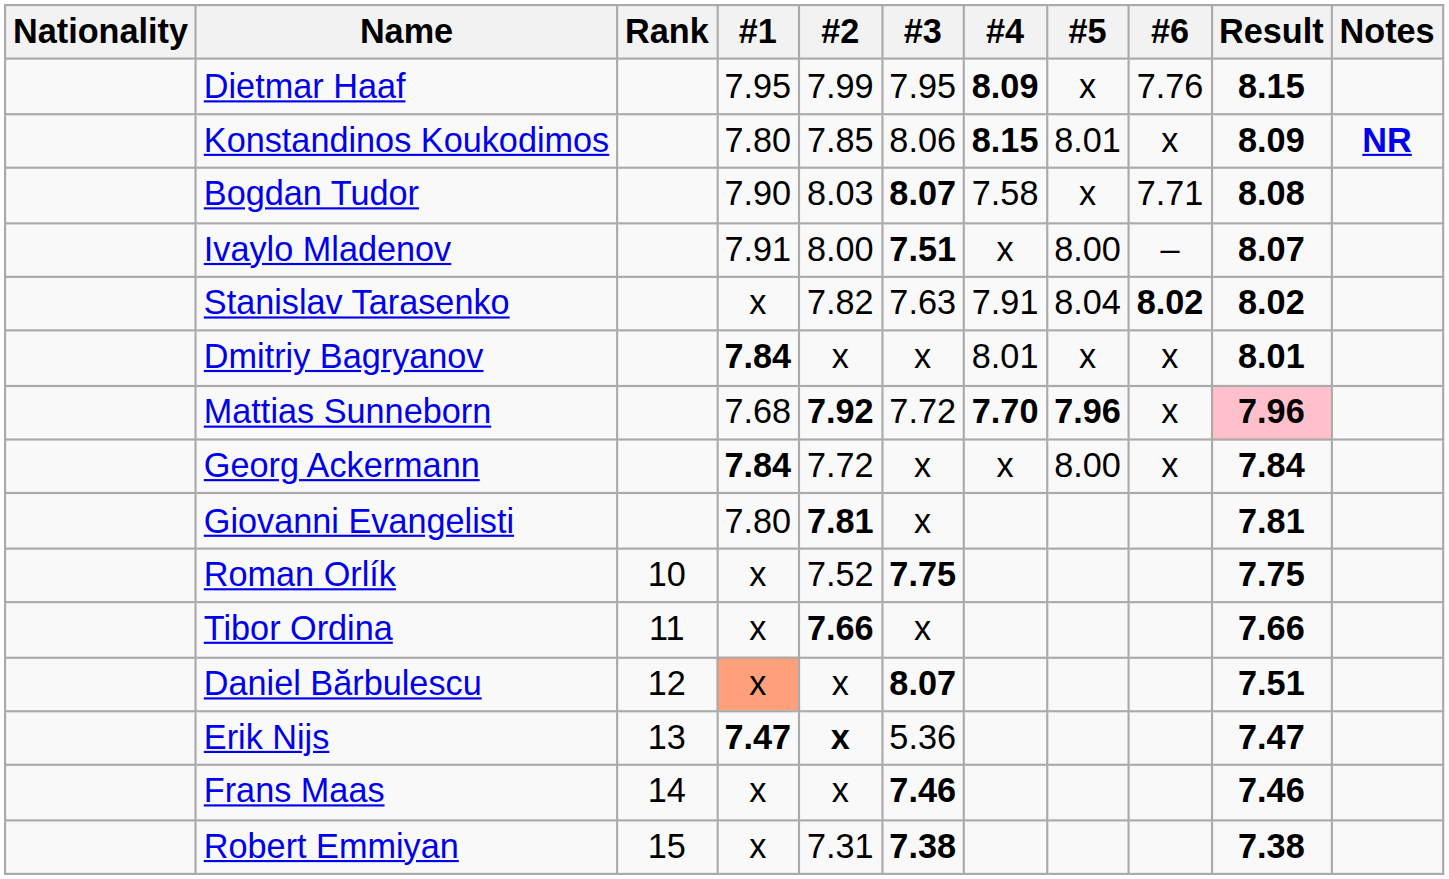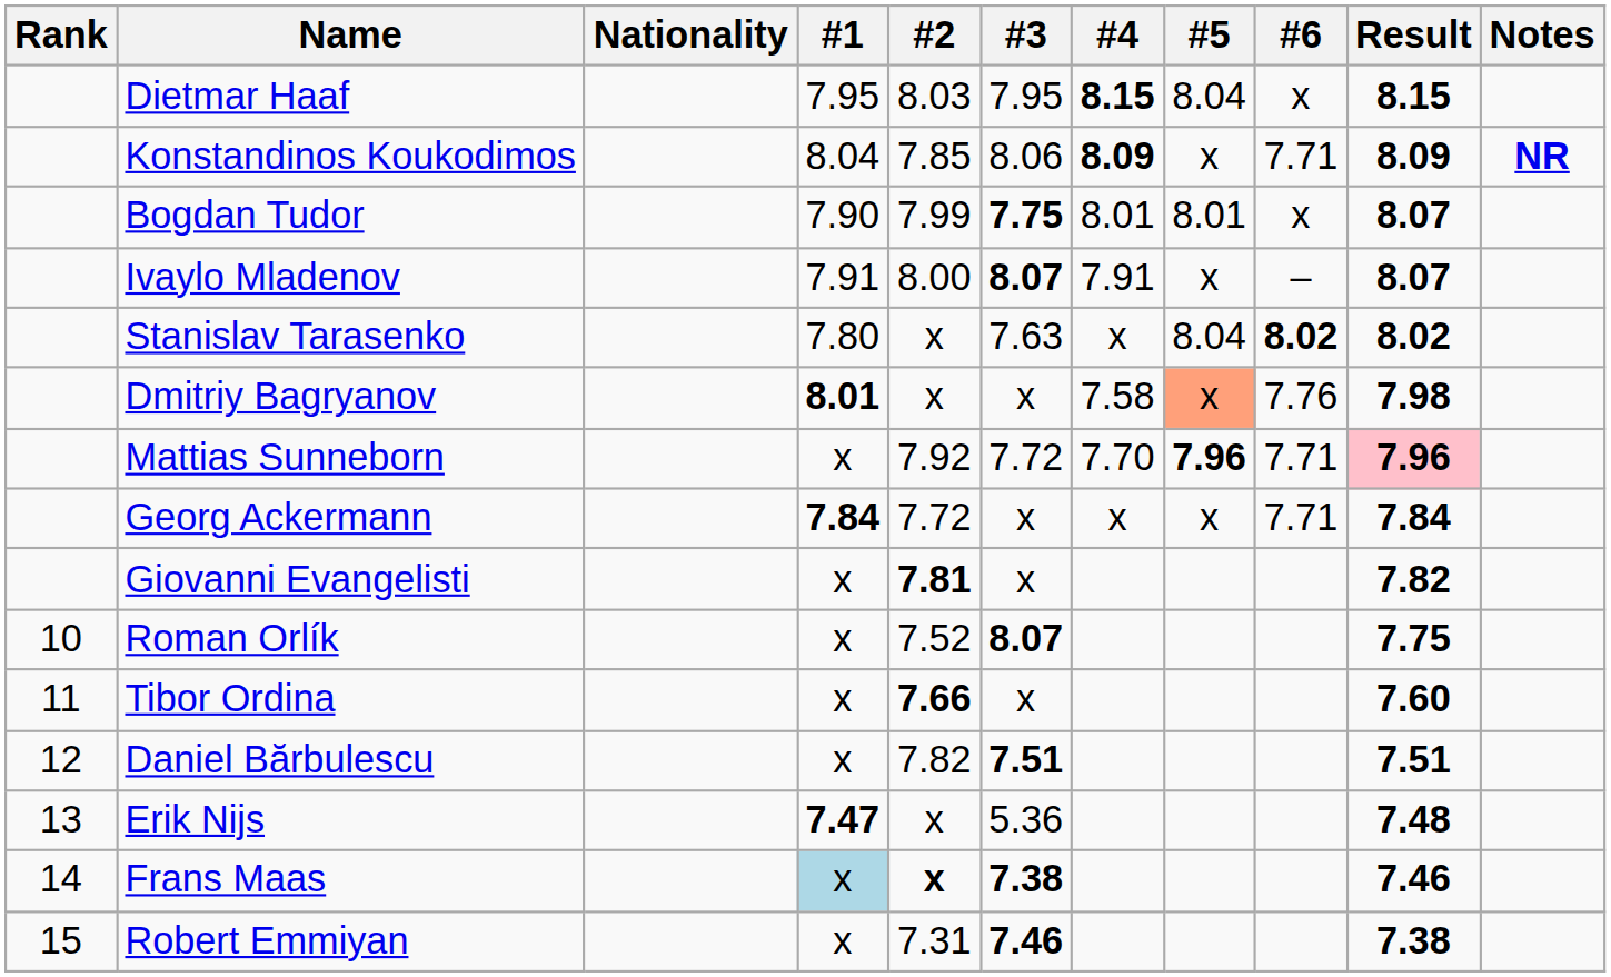 <table class="wikitable sortable" style="text-align:center">
 <tr>
+<th>Rank</th>
+<th>Name</th>
 <th>Nationality</th>
-<th>Name</th>
-<th>Rank</th>
 <th>#1</th>
 <th>#2</th>
 <th>#3</th>
 <th>#4</th>
 <th>#5</th>
 <th>#6</th>
 <th>Result</th>
 <th>Notes</th>
 </tr>
 <tr>
+<td></td>
+<td align="left"><a href='#'>Dietmar Haaf</a></td>
 <td align=left></td>
-<td align="left"><a href='#'>Dietmar Haaf</a></td>
-<td></td>
 <td>7.95</td>
-<td>7.99</td>
+<td>8.03</td>
 <td>7.95</td>
-<td><strong>8.09</strong></td>
+<td><strong>8.15</strong></td>
+<td>8.04</td>
 <td>x</td>
-<td>7.76</td>
 <td><strong>8.15</strong></td>
 <td></td>
 </tr>
 <tr>
+<td></td>
+<td align="left"><a href='#'>Konstandinos Koukodimos</a></td>
 <td align=left></td>
-<td align="left"><a href='#'>Konstandinos Koukodimos</a></td>
-<td></td>
-<td>7.80</td>
+<td>8.04</td>
 <td>7.85</td>
 <td>8.06</td>
-<td><strong>8.15</strong></td>
-<td>8.01</td>
+<td><strong>8.09</strong></td>
 <td>x</td>
+<td>7.71</td>
 <td><strong>8.09</strong></td>
 <td><strong><a href='#'>NR</a></strong></td>
 </tr>
 <tr>
+<td></td>
+<td align="left"><a href='#'>Bogdan Tudor</a></td>
 <td align=left></td>
-<td align="left"><a href='#'>Bogdan Tudor</a></td>
-<td></td>
 <td>7.90</td>
-<td>8.03</td>
+<td>7.99</td>
+<td><strong>7.75</strong></td>
+<td>8.01</td>
+<td>8.01</td>
+<td>x</td>
 <td><strong>8.07</strong></td>
-<td>7.58</td>
-<td>x</td>
-<td>7.71</td>
-<td><strong>8.08</strong></td>
 <td></td>
 </tr>
 <tr>
+<td></td>
+<td align="left"><a href='#'>Ivaylo Mladenov</a></td>
 <td align=left></td>
-<td align="left"><a href='#'>Ivaylo Mladenov</a></td>
-<td></td>
 <td>7.91</td>
 <td>8.00</td>
-<td><strong>7.51</strong></td>
+<td><strong>8.07</strong></td>
+<td>7.91</td>
 <td>x</td>
-<td>8.00</td>
 <td>–</td>
 <td><strong>8.07</strong></td>
 <td></td>
 </tr>
 <tr>
+<td></td>
+<td align="left"><a href='#'>Stanislav Tarasenko</a></td>
 <td align=left></td>
-<td align="left"><a href='#'>Stanislav Tarasenko</a></td>
-<td></td>
+<td>7.80</td>
 <td>x</td>
-<td>7.82</td>
 <td>7.63</td>
-<td>7.91</td>
+<td>x</td>
 <td>8.04</td>
 <td><strong>8.02</strong></td>
 <td><strong>8.02</strong></td>
 <td></td>
 </tr>
 <tr>
+<td></td>
+<td align="left"><a href='#'>Dmitriy Bagryanov</a></td>
 <td align=left></td>
-<td align="left"><a href='#'>Dmitriy Bagryanov</a></td>
-<td></td>
-<td><strong>7.84</strong></td>
+<td><strong>8.01</strong></td>
 <td>x</td>
 <td>x</td>
-<td>8.01</td>
-<td>x</td>
-<td>x</td>
-<td><strong>8.01</strong></td>
+<td>7.58</td>
+<td style="background: lightsalmon;">x</td>
+<td>7.76</td>
+<td><strong>7.98</strong></td>
 <td></td>
 </tr>
 <tr>
+<td></td>
+<td align="left"><a href='#'>Mattias Sunneborn</a></td>
 <td align=left></td>
-<td align="left"><a href='#'>Mattias Sunneborn</a></td>
-<td></td>
-<td>7.68</td>
-<td><strong>7.92</strong></td>
+<td>x</td>
+<td>7.92</td>
 <td>7.72</td>
-<td><strong>7.70</strong></td>
+<td>7.70</td>
 <td><strong>7.96</strong></td>
-<td>x</td>
+<td>7.71</td>
 <td style="background: pink;"><strong>7.96</strong></td>
 <td></td>
 </tr>
 <tr>
+<td></td>
+<td align="left"><a href='#'>Georg Ackermann</a></td>
 <td align=left></td>
-<td align="left"><a href='#'>Georg Ackermann</a></td>
-<td></td>
 <td><strong>7.84</strong></td>
 <td>7.72</td>
 <td>x</td>
 <td>x</td>
-<td>8.00</td>
 <td>x</td>
+<td>7.71</td>
 <td><strong>7.84</strong></td>
 <td></td>
 </tr>
 <tr>
+<td></td>
+<td align="left"><a href='#'>Giovanni Evangelisti</a></td>
 <td align=left></td>
-<td align="left"><a href='#'>Giovanni Evangelisti</a></td>
-<td></td>
-<td>7.80</td>
+<td>x</td>
 <td><strong>7.81</strong></td>
 <td>x</td>
 <td></td>
 <td></td>
 <td></td>
-<td><strong>7.81</strong></td>
+<td><strong>7.82</strong></td>
 <td></td>
 </tr>
 <tr>
+<td>10</td>
+<td align="left"><a href='#'>Roman Orlík</a></td>
 <td align=left></td>
-<td align="left"><a href='#'>Roman Orlík</a></td>
-<td>10</td>
 <td>x</td>
 <td>7.52</td>
-<td><strong>7.75</strong></td>
+<td><strong>8.07</strong></td>
 <td></td>
 <td></td>
 <td></td>
 <td><strong>7.75</strong></td>
 <td></td>
 </tr>
 <tr>
+<td>11</td>
+<td align="left"><a href='#'>Tibor Ordina</a></td>
 <td align=left></td>
-<td align="left"><a href='#'>Tibor Ordina</a></td>
-<td>11</td>
 <td>x</td>
 <td><strong>7.66</strong></td>
 <td>x</td>
 <td></td>
 <td></td>
 <td></td>
-<td><strong>7.66</strong></td>
+<td><strong>7.60</strong></td>
 <td></td>
 </tr>
 <tr>
+<td>12</td>
+<td align="left"><a href='#'>Daniel Bărbulescu</a></td>
 <td align=left></td>
-<td align="left"><a href='#'>Daniel Bărbulescu</a></td>
-<td>12</td>
-<td style="background: lightsalmon;">x</td>
 <td>x</td>
-<td><strong>8.07</strong></td>
+<td>7.82</td>
+<td><strong>7.51</strong></td>
 <td></td>
 <td></td>
 <td></td>
 <td><strong>7.51</strong></td>
 <td></td>
 </tr>
 <tr>
+<td>13</td>
+<td align="left"><a href='#'>Erik Nijs</a></td>
 <td align=left></td>
-<td align="left"><a href='#'>Erik Nijs</a></td>
-<td>13</td>
 <td><strong>7.47</strong></td>
-<td><strong>x</strong></td>
+<td>x</td>
 <td>5.36</td>
 <td></td>
 <td></td>
 <td></td>
-<td><strong>7.47</strong></td>
+<td><strong>7.48</strong></td>
 <td></td>
 </tr>
 <tr>
+<td>14</td>
+<td align="left"><a href='#'>Frans Maas</a></td>
 <td align=left></td>
-<td align="left"><a href='#'>Frans Maas</a></td>
-<td>14</td>
-<td>x</td>
-<td>x</td>
-<td><strong>7.46</strong></td>
+<td style="background: lightblue;">x</td>
+<td><strong>x</strong></td>
+<td><strong>7.38</strong></td>
 <td></td>
 <td></td>
 <td></td>
 <td><strong>7.46</strong></td>
 <td></td>
 </tr>
 <tr>
+<td>15</td>
+<td align="left"><a href='#'>Robert Emmiyan</a></td>
 <td align=left></td>
-<td align="left"><a href='#'>Robert Emmiyan</a></td>
-<td>15</td>
 <td>x</td>
 <td>7.31</td>
-<td><strong>7.38</strong></td>
+<td><strong>7.46</strong></td>
 <td></td>
 <td></td>
 <td></td>
 <td><strong>7.38</strong></td>
 <td></td>
 </tr>
 </table>
